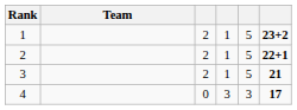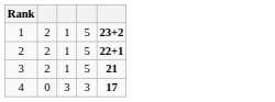 <table class="wikitable" style="text-align:center">
 <tr>
 <th>Rank</th>
-<th style="width:190px;">Team</th>
 <th width=20px></th>
 <th width=20px></th>
 <th width=20px></th>
 <th width=20px></th>
 </tr>
 <tr bgcolor=>
 <td>1</td>
-<td align="left"></td>
 <td>2</td>
 <td>1</td>
 <td>5</td>
 <td><strong>23+2</strong></td>
 </tr>
 <tr bgcolor=>
 <td>2</td>
-<td align="left"></td>
 <td>2</td>
 <td>1</td>
 <td>5</td>
 <td><strong>22+1</strong></td>
 </tr>
 <tr bgcolor=>
 <td>3</td>
-<td align="left"><strong></strong></td>
 <td>2</td>
 <td>1</td>
 <td>5</td>
 <td><strong>21</strong></td>
 </tr>
 <tr bgcolor=>
 <td>4</td>
-<td align="left"></td>
 <td>0</td>
 <td>3</td>
 <td>3</td>
 <td><strong>17</strong></td>
 </tr>
 </table>
